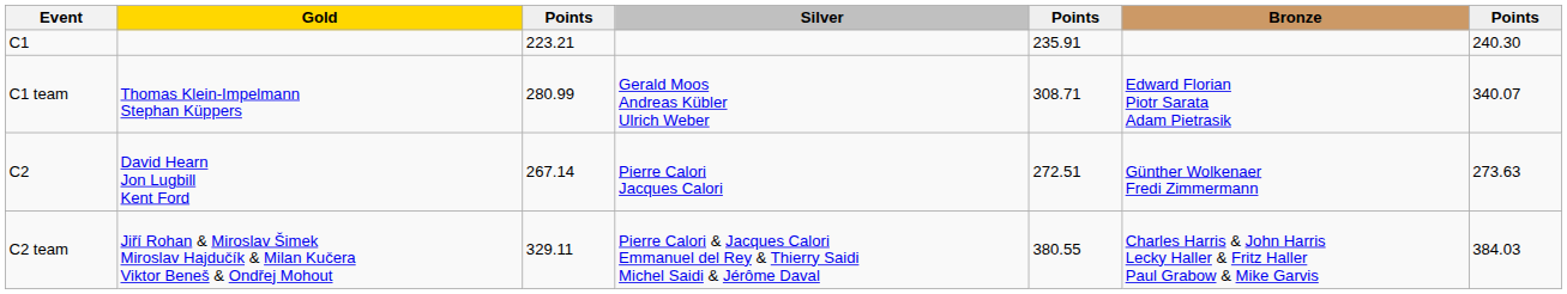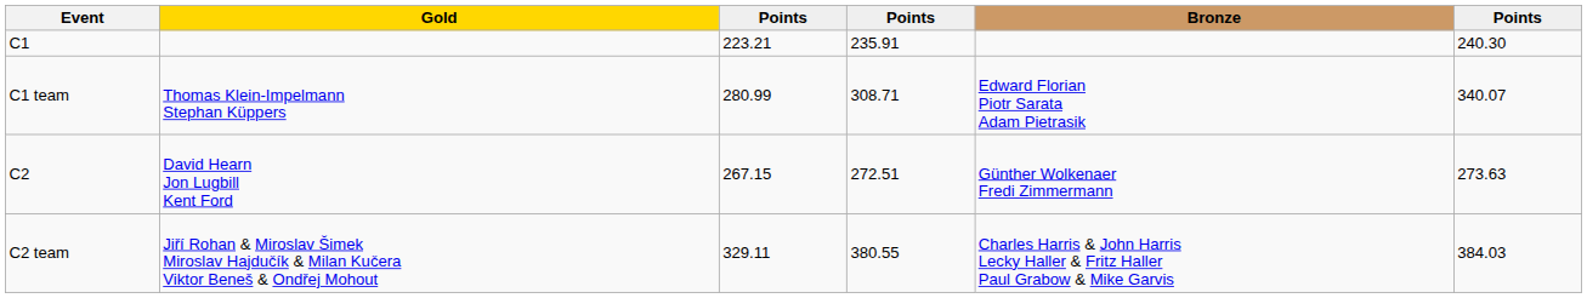 <table class="wikitable" width=100%>
 <tr>
 <th>Event</th>
 <td align=center bgcolor="gold"><strong>Gold</strong></td>
 <td align=center bgcolor="EFEFEF"><strong>Points</strong></td>
-<td align=center bgcolor="silver"><strong>Silver</strong></td>
 <td align=center bgcolor="EFEFEF"><strong>Points</strong></td>
 <td align=center bgcolor="CC9966"><strong>Bronze</strong></td>
 <td align=center bgcolor="EFEFEF"><strong>Points</strong></td>
 </tr>
 <tr>
 <td>C1</td>
 <td></td>
 <td>223.21</td>
-<td></td>
 <td>235.91</td>
 <td></td>
 <td>240.30</td>
 </tr>
 <tr>
 <td>C1 team</td>
 <td><br><a href='#'>Thomas Klein-Impelmann</a><br><a href='#'>Stephan Küppers</a></td>
 <td>280.99</td>
-<td><br><a href='#'>Gerald Moos</a><br><a href='#'>Andreas Kübler</a><br><a href='#'>Ulrich Weber</a></td>
 <td>308.71</td>
 <td><br><a href='#'>Edward Florian</a><br><a href='#'>Piotr Sarata</a><br><a href='#'>Adam Pietrasik</a></td>
 <td>340.07</td>
 </tr>
 <tr>
 <td>C2</td>
 <td><br><a href='#'>David Hearn</a><br><a href='#'>Jon Lugbill</a><br><a href='#'>Kent Ford</a></td>
-<td>267.14</td>
-<td><br><a href='#'>Pierre Calori</a><br><a href='#'>Jacques Calori</a></td>
+<td>267.15</td>
 <td>272.51</td>
 <td><br><a href='#'>Günther Wolkenaer</a><br><a href='#'>Fredi Zimmermann</a></td>
 <td>273.63</td>
 </tr>
 <tr>
 <td>C2 team</td>
 <td><br><a href='#'>Jiří Rohan</a> & <a href='#'>Miroslav Šimek</a><br><a href='#'>Miroslav Hajdučík</a> & <a href='#'>Milan Kučera</a><br><a href='#'>Viktor Beneš</a> & <a href='#'>Ondřej Mohout</a></td>
 <td>329.11</td>
-<td><br><a href='#'>Pierre Calori</a> & <a href='#'>Jacques Calori</a><br><a href='#'>Emmanuel del Rey</a> & <a href='#'>Thierry Saidi</a><br><a href='#'>Michel Saidi</a> & <a href='#'>Jérôme Daval</a></td>
 <td>380.55</td>
 <td><br><a href='#'>Charles Harris</a> & <a href='#'>John Harris</a><br><a href='#'>Lecky Haller</a> & <a href='#'>Fritz Haller</a><br><a href='#'>Paul Grabow</a> & <a href='#'>Mike Garvis</a></td>
 <td>384.03</td>
 </tr>
 </table>
